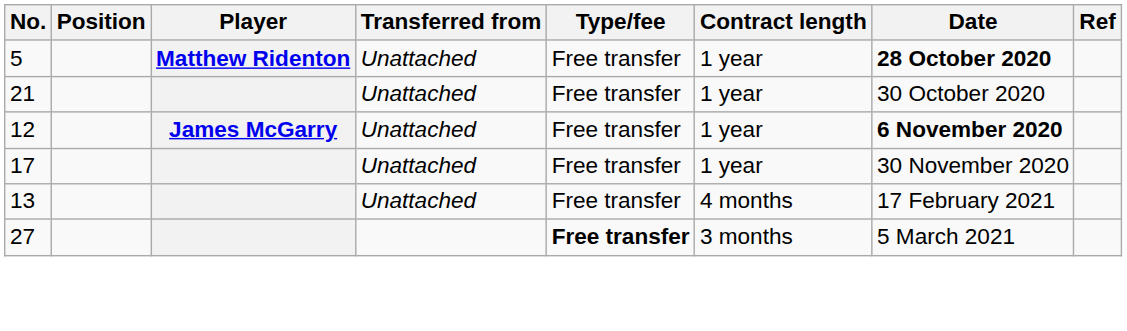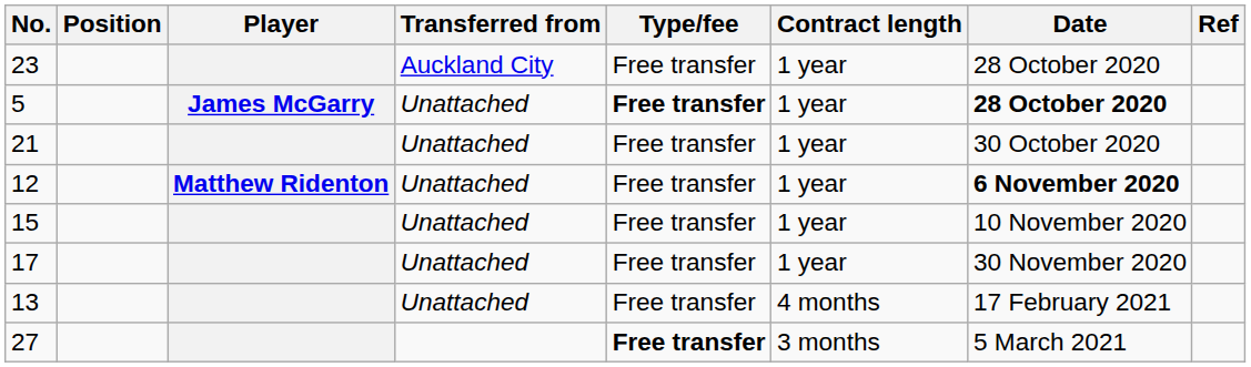 <table class="wikitable plainrowheaders sortable" style="text-align:center; text-align:left">
 <tr>
 <th scope="col">No.</th>
 <th scope="col">Position</th>
 <th scope="col">Player</th>
 <th scope="col">Transferred from</th>
 <th scope="col">Type/fee</th>
 <th scope="col">Contract length</th>
 <th scope="col">Date</th>
 <th scope="col" class="unsortable">Ref</th>
 </tr>
 <tr>
+<td>23</td>
+<td></td>
+<th scope="row"></th>
+<td><a href='#'> Auckland City</a></td>
+<td>Free transfer</td>
+<td>1 year</td>
+<td>28 October 2020</td>
+<td></td>
+</tr>
+<tr>
 <td>5</td>
 <td></td>
-<th scope="row"><a href='#'>Matthew Ridenton</a></th>
+<th scope="row"><a href='#'>James McGarry</a></th>
 <td><em>Unattached</em></td>
-<td>Free transfer</td>
+<td><strong>Free transfer</strong></td>
 <td>1 year</td>
 <td><strong>28 October 2020</strong></td>
 <td></td>
 </tr>
 <tr>
 <td>21</td>
 <td></td>
 <th scope="row"></th>
 <td><em>Unattached</em></td>
 <td>Free transfer</td>
 <td>1 year</td>
 <td>30 October 2020</td>
 <td></td>
 </tr>
 <tr>
 <td>12</td>
 <td></td>
-<th scope="row"><a href='#'>James McGarry</a></th>
+<th scope="row"><a href='#'>Matthew Ridenton</a></th>
 <td><em>Unattached</em></td>
 <td>Free transfer</td>
 <td>1 year</td>
 <td><strong>6 November 2020</strong></td>
+<td></td>
+</tr>
+<tr>
+<td>15</td>
+<td></td>
+<th scope="row"></th>
+<td><em>Unattached</em></td>
+<td>Free transfer</td>
+<td>1 year</td>
+<td>10 November 2020</td>
 <td></td>
 </tr>
 <tr>
 <td>17</td>
 <td></td>
 <th scope="row"></th>
 <td><em>Unattached</em></td>
 <td>Free transfer</td>
 <td>1 year</td>
 <td>30 November 2020</td>
 <td></td>
 </tr>
 <tr>
 <td>13</td>
 <td></td>
 <th scope="row"></th>
 <td><em>Unattached</em></td>
 <td>Free transfer</td>
 <td>4 months</td>
 <td>17 February 2021</td>
 <td></td>
 </tr>
 <tr>
 <td>27</td>
 <td></td>
 <th scope="row"></th>
 <td></td>
 <td><strong>Free transfer</strong></td>
 <td>3 months</td>
 <td>5 March 2021</td>
 <td></td>
 </tr>
 </table>
